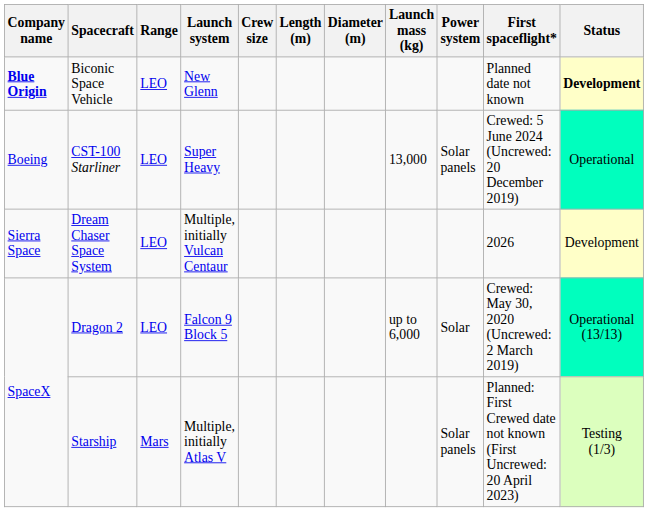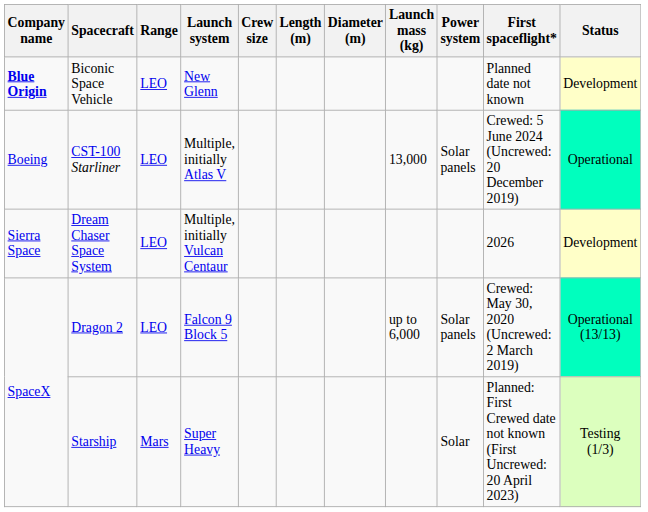 <table class="wikitable sortable mw-collapsible">
 <tr>
 <th>Company name</th>
 <th>Spacecraft</th>
 <th>Range</th>
 <th>Launch<br>system</th>
 <th>Crew<br>size</th>
 <th>Length (m)</th>
 <th>Diameter (m)</th>
 <th>Launch mass (kg)</th>
 <th>Power<br>system</th>
 <th>First<br>spaceflight*</th>
 <th>Status</th>
 </tr>
 <tr>
 <td><strong><a href='#'>Blue Origin</a></strong></td>
 <td>Biconic Space Vehicle</td>
 <td><a href='#'>LEO</a></td>
 <td><a href='#'>New Glenn</a></td>
 <td></td>
 <td></td>
 <td></td>
 <td></td>
 <td></td>
 <td>Planned date not known</td>
-<td style="text-align: center; background: rgb(255,255,200)"><strong>Development</strong></td>
+<td style="text-align: center; background: rgb(255,255,200)">Development</td>
 </tr>
 <tr>
 <td><a href='#'>Boeing</a></td>
 <td><a href='#'>CST-100</a> <em>Starliner</em></td>
 <td><a href='#'>LEO</a></td>
-<td><a href='#'>Super Heavy</a></td>
+<td>Multiple, initially <a href='#'>Atlas V</a></td>
 <td></td>
 <td></td>
 <td></td>
 <td>13,000</td>
 <td>Solar panels</td>
 <td data-sort-value="2021">Crewed: 5 June 2024<br>(Uncrewed: 20 December 2019)</td>
 <td style="text-align: center; background: rgb(0,255,190)">Operational</td>
 </tr>
 <tr>
 <td><a href='#'>Sierra Space</a></td>
 <td><a href='#'>Dream Chaser Space System</a></td>
 <td><a href='#'>LEO</a></td>
 <td>Multiple, initially <a href='#'>Vulcan Centaur</a></td>
 <td></td>
 <td></td>
 <td></td>
 <td data-sort-value="11300"></td>
 <td></td>
 <td>2026</td>
 <td style="text-align: center; background: rgb(255,255,200)">Development</td>
 </tr>
 <tr>
 <td rowspan="2"><a href='#'>SpaceX</a></td>
 <td><a href='#'>Dragon 2</a></td>
 <td><a href='#'>LEO</a></td>
 <td><a href='#'>Falcon 9 Block 5</a></td>
 <td></td>
 <td></td>
 <td></td>
 <td>up to 6,000</td>
-<td>Solar</td>
+<td>Solar panels</td>
 <td data-sort-value="2020">Crewed: May 30, 2020<br>(Uncrewed: 2 March 2019)</td>
 <td style="text-align: center; background: rgb(0,255,190)">Operational (13/13)</td>
 </tr>
 <tr>
 <td><a href='#'>Starship</a></td>
 <td><a href='#'>Mars</a></td>
-<td>Multiple, initially <a href='#'>Atlas V</a></td>
+<td><a href='#'>Super Heavy</a></td>
 <td></td>
 <td></td>
 <td></td>
 <td data-sort-value="1335000"></td>
-<td>Solar panels</td>
+<td>Solar</td>
 <td data-sort-value="2020">Planned: First Crewed date not known (First Uncrewed: 20 April 2023)</td>
 <td style="text-align: center; background: rgb(220,255,190)">Testing<br>(1/3)</td>
 </tr>
 </table>
